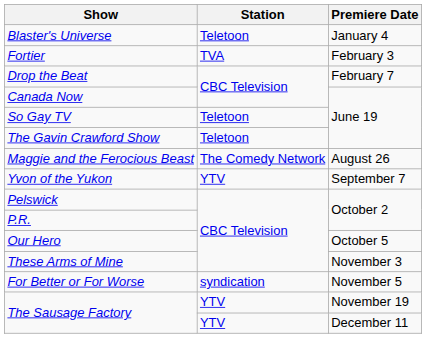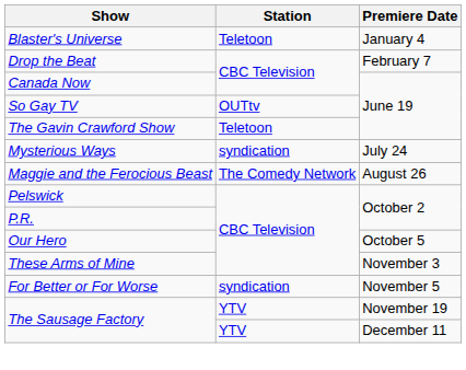 <table class="wikitable">
 <tr>
 <th>Show</th>
 <th>Station</th>
 <th>Premiere Date</th>
 </tr>
 <tr>
 <td><em><a href='#'>Blaster's Universe</a></em></td>
 <td><a href='#'>Teletoon</a></td>
 <td>January 4</td>
 </tr>
 <tr>
-<td><em><a href='#'>Fortier</a></em></td>
-<td><a href='#'>TVA</a></td>
-<td>February 3</td>
-</tr>
-<tr>
 <td><em><a href='#'>Drop the Beat</a></em></td>
 <td rowspan="2"><a href='#'>CBC Television</a></td>
 <td>February 7</td>
 </tr>
 <tr>
 <td><em><a href='#'>Canada Now</a></em></td>
 <td rowspan="3">June 19</td>
 </tr>
 <tr>
 <td><em><a href='#'>So Gay TV</a></em></td>
-<td><a href='#'>Teletoon</a></td>
+<td><a href='#'>OUTtv</a></td>
 </tr>
 <tr>
 <td><em><a href='#'>The Gavin Crawford Show</a></em></td>
 <td><a href='#'>Teletoon</a></td>
 </tr>
 <tr>
+<td><em><a href='#'>Mysterious Ways</a></em></td>
+<td><a href='#'>syndication</a></td>
+<td>July 24</td>
+</tr>
+<tr>
 <td><em><a href='#'>Maggie and the Ferocious Beast</a></em></td>
 <td><a href='#'>The Comedy Network</a></td>
 <td>August 26</td>
-</tr>
-<tr>
-<td><em><a href='#'>Yvon of the Yukon</a></em></td>
-<td><a href='#'>YTV</a></td>
-<td>September 7</td>
 </tr>
 <tr>
 <td><em><a href='#'>Pelswick</a></em></td>
 <td rowspan="4"><a href='#'>CBC Television</a></td>
 <td rowspan="2">October 2</td>
 </tr>
 <tr>
 <td><em><a href='#'>P.R.</a></em></td>
 </tr>
 <tr>
 <td><em><a href='#'>Our Hero</a></em></td>
 <td>October 5</td>
 </tr>
 <tr>
 <td><em><a href='#'>These Arms of Mine</a></em></td>
 <td>November 3</td>
 </tr>
 <tr>
 <td><em><a href='#'>For Better or For Worse</a></em></td>
 <td><a href='#'>syndication</a></td>
 <td>November 5</td>
 </tr>
 <tr>
 <td rowspan="2"><em><a href='#'>The Sausage Factory</a></em></td>
 <td><a href='#'>YTV</a></td>
 <td>November 19</td>
 </tr>
 <tr>
 <td><a href='#'>YTV</a></td>
 <td>December 11</td>
 </tr>
 </table>
